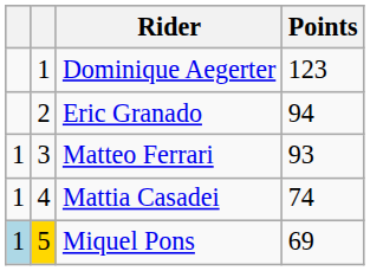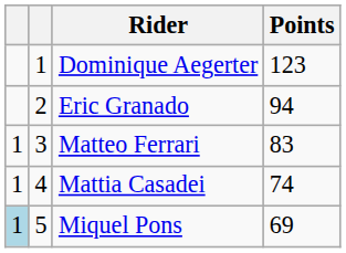 <table class="wikitable" style="font-size: 85%;">
 <tr>
 <th></th>
 <th></th>
 <th>Rider</th>
 <th>Points</th>
 </tr>
 <tr>
 <td></td>
 <td align=center>1</td>
 <td> <a href='#'>Dominique Aegerter</a></td>
 <td align=left>123</td>
 </tr>
 <tr>
 <td></td>
 <td align=center>2</td>
 <td> <a href='#'>Eric Granado</a></td>
 <td align=left>94</td>
 </tr>
 <tr>
 <td> 1</td>
 <td align=center>3</td>
 <td> <a href='#'>Matteo Ferrari</a></td>
-<td align=left>93</td>
+<td align=left>83</td>
 </tr>
 <tr>
 <td> 1</td>
 <td align=center>4</td>
 <td> <a href='#'>Mattia Casadei</a></td>
 <td align=left>74</td>
 </tr>
 <tr>
 <td style="background: lightblue;"> 1</td>
-<td align=center style="background: gold;">5</td>
+<td align=center>5</td>
 <td> <a href='#'>Miquel Pons</a></td>
 <td align=left>69</td>
 </tr>
 </table>
